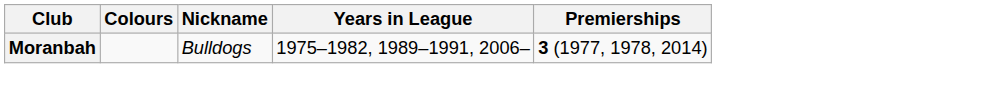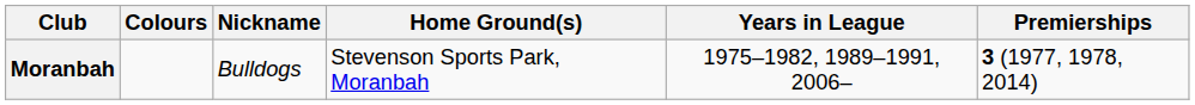 <table class="wikitable sortable" style="text-align:left">
 <tr>
 <th>Club</th>
 <th>Colours</th>
 <th>Nickname</th>
+<th>Home Ground(s)</th>
 <th>Years in League</th>
 <th>Premierships</th>
 </tr>
 <tr>
 <th>Moranbah</th>
 <td></td>
 <td><em>Bulldogs</em></td>
+<td>Stevenson Sports Park, <a href='#'>Moranbah</a></td>
 <td style="text-align:center;">1975–1982, 1989–1991, 2006–</td>
 <td><strong>3</strong> (1977, 1978, 2014)</td>
 </tr>
 </table>
